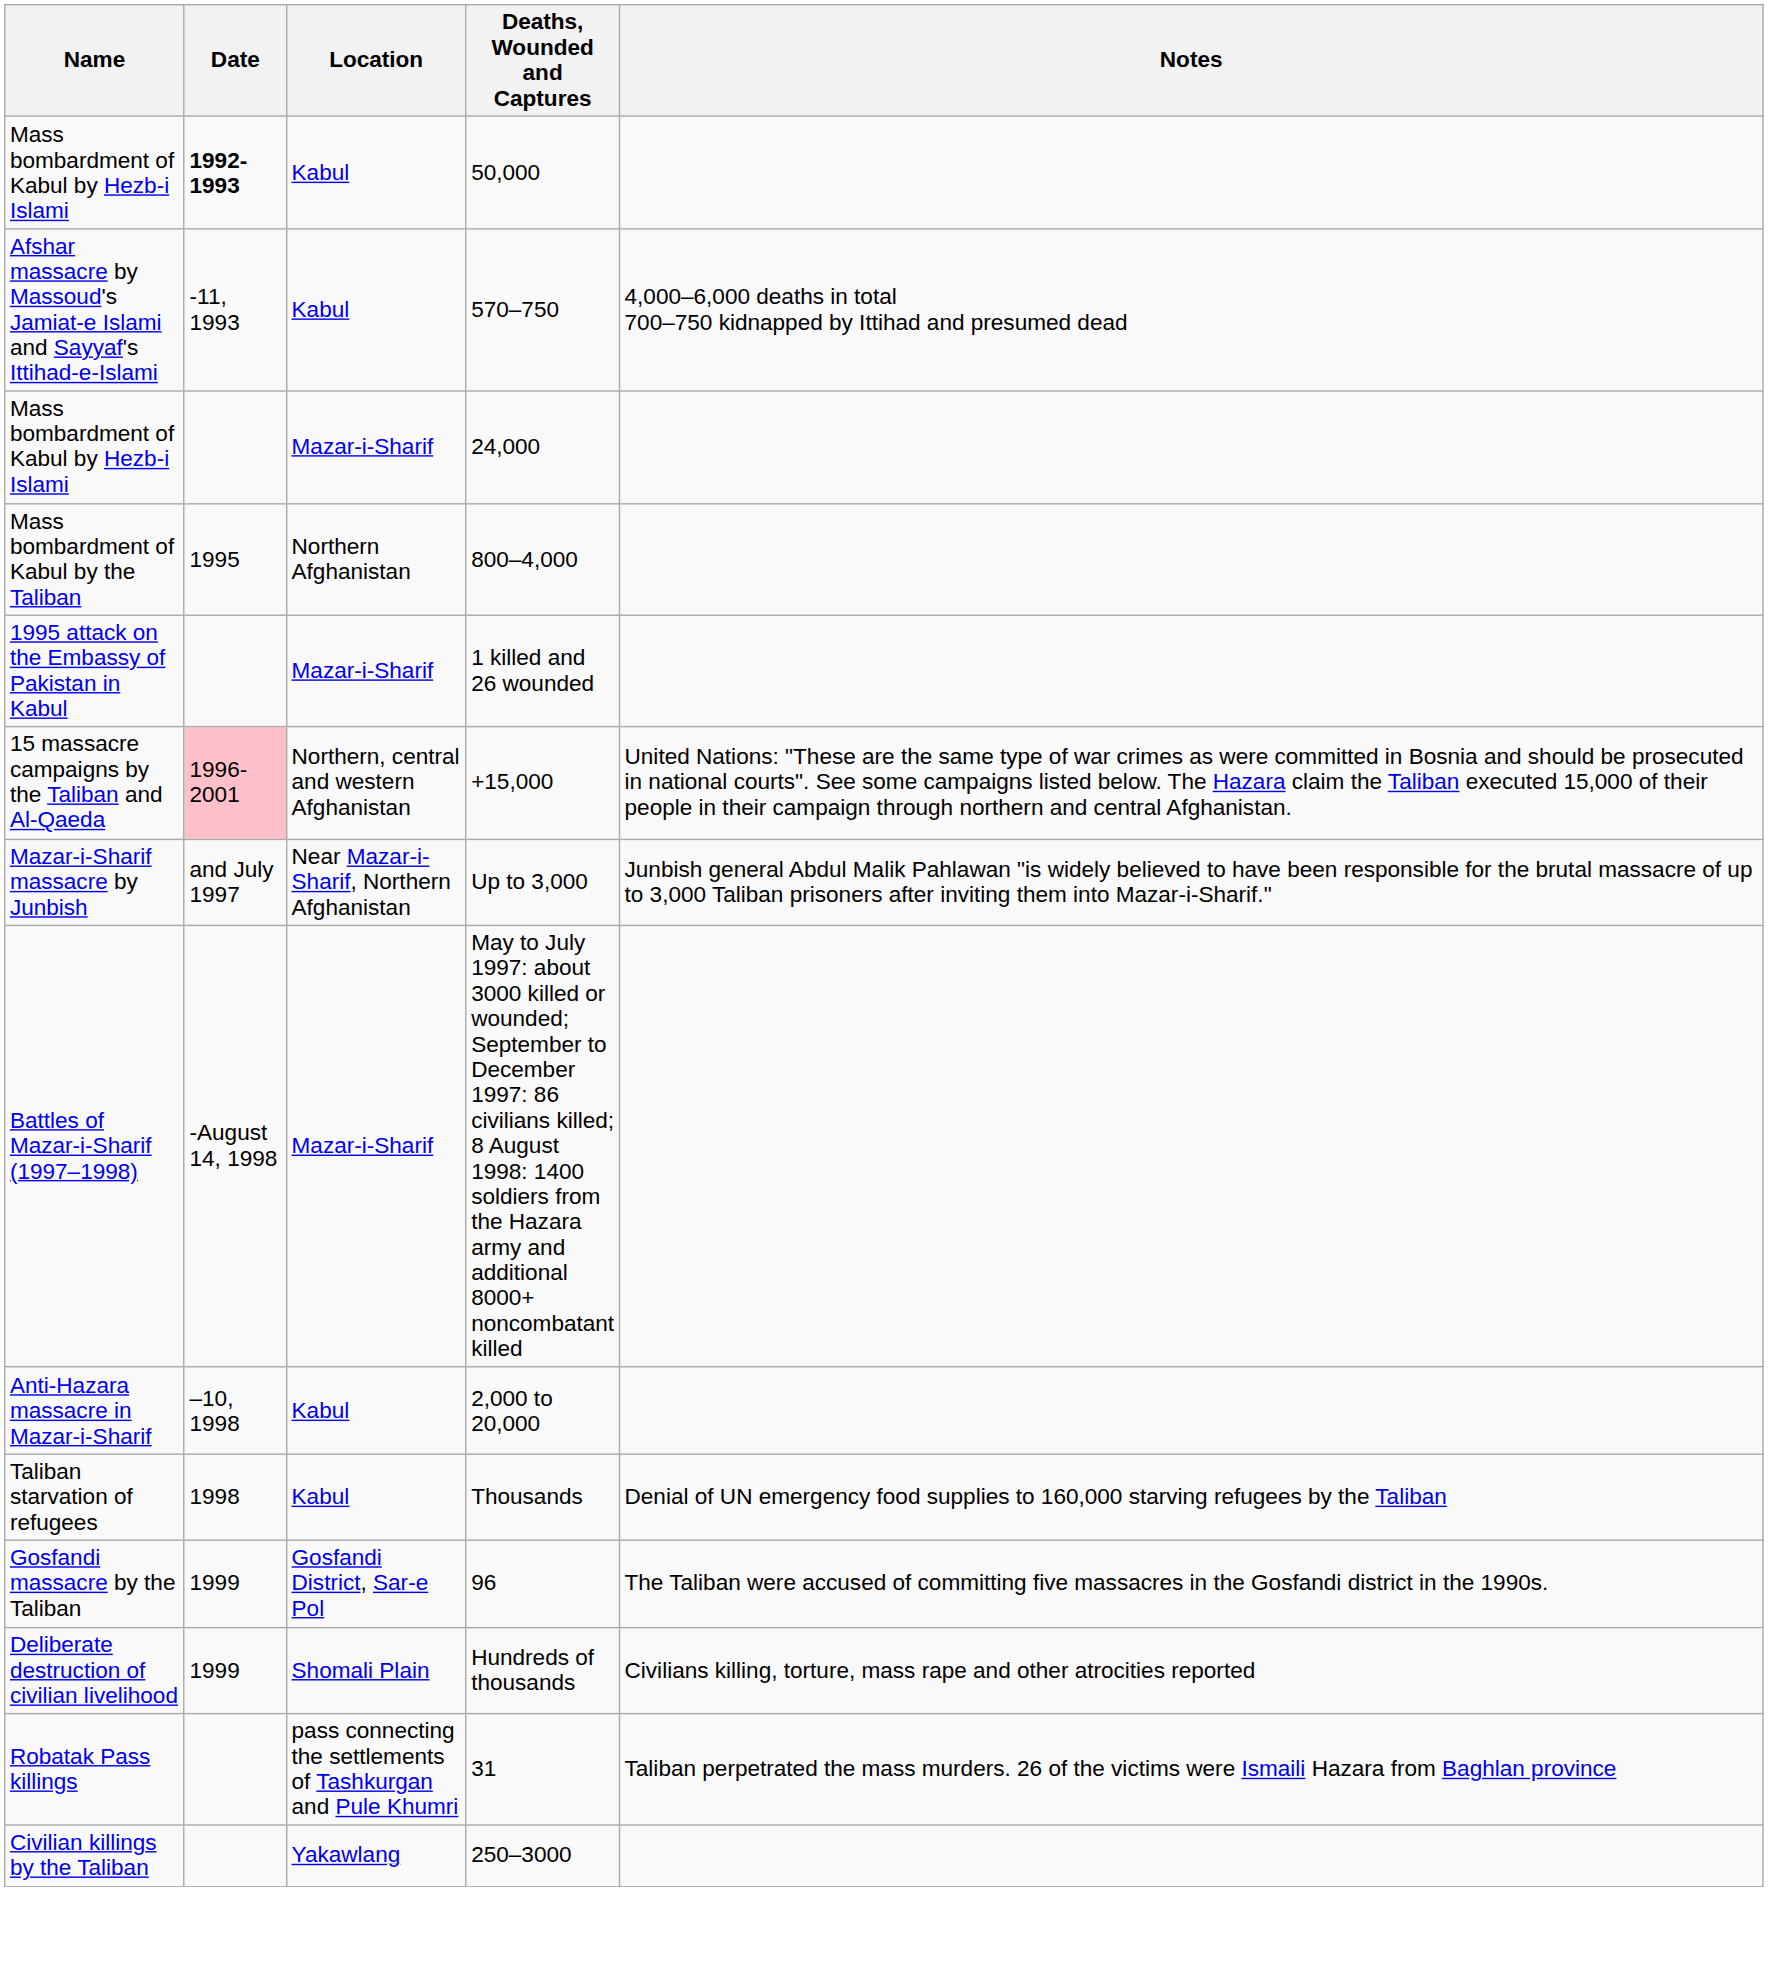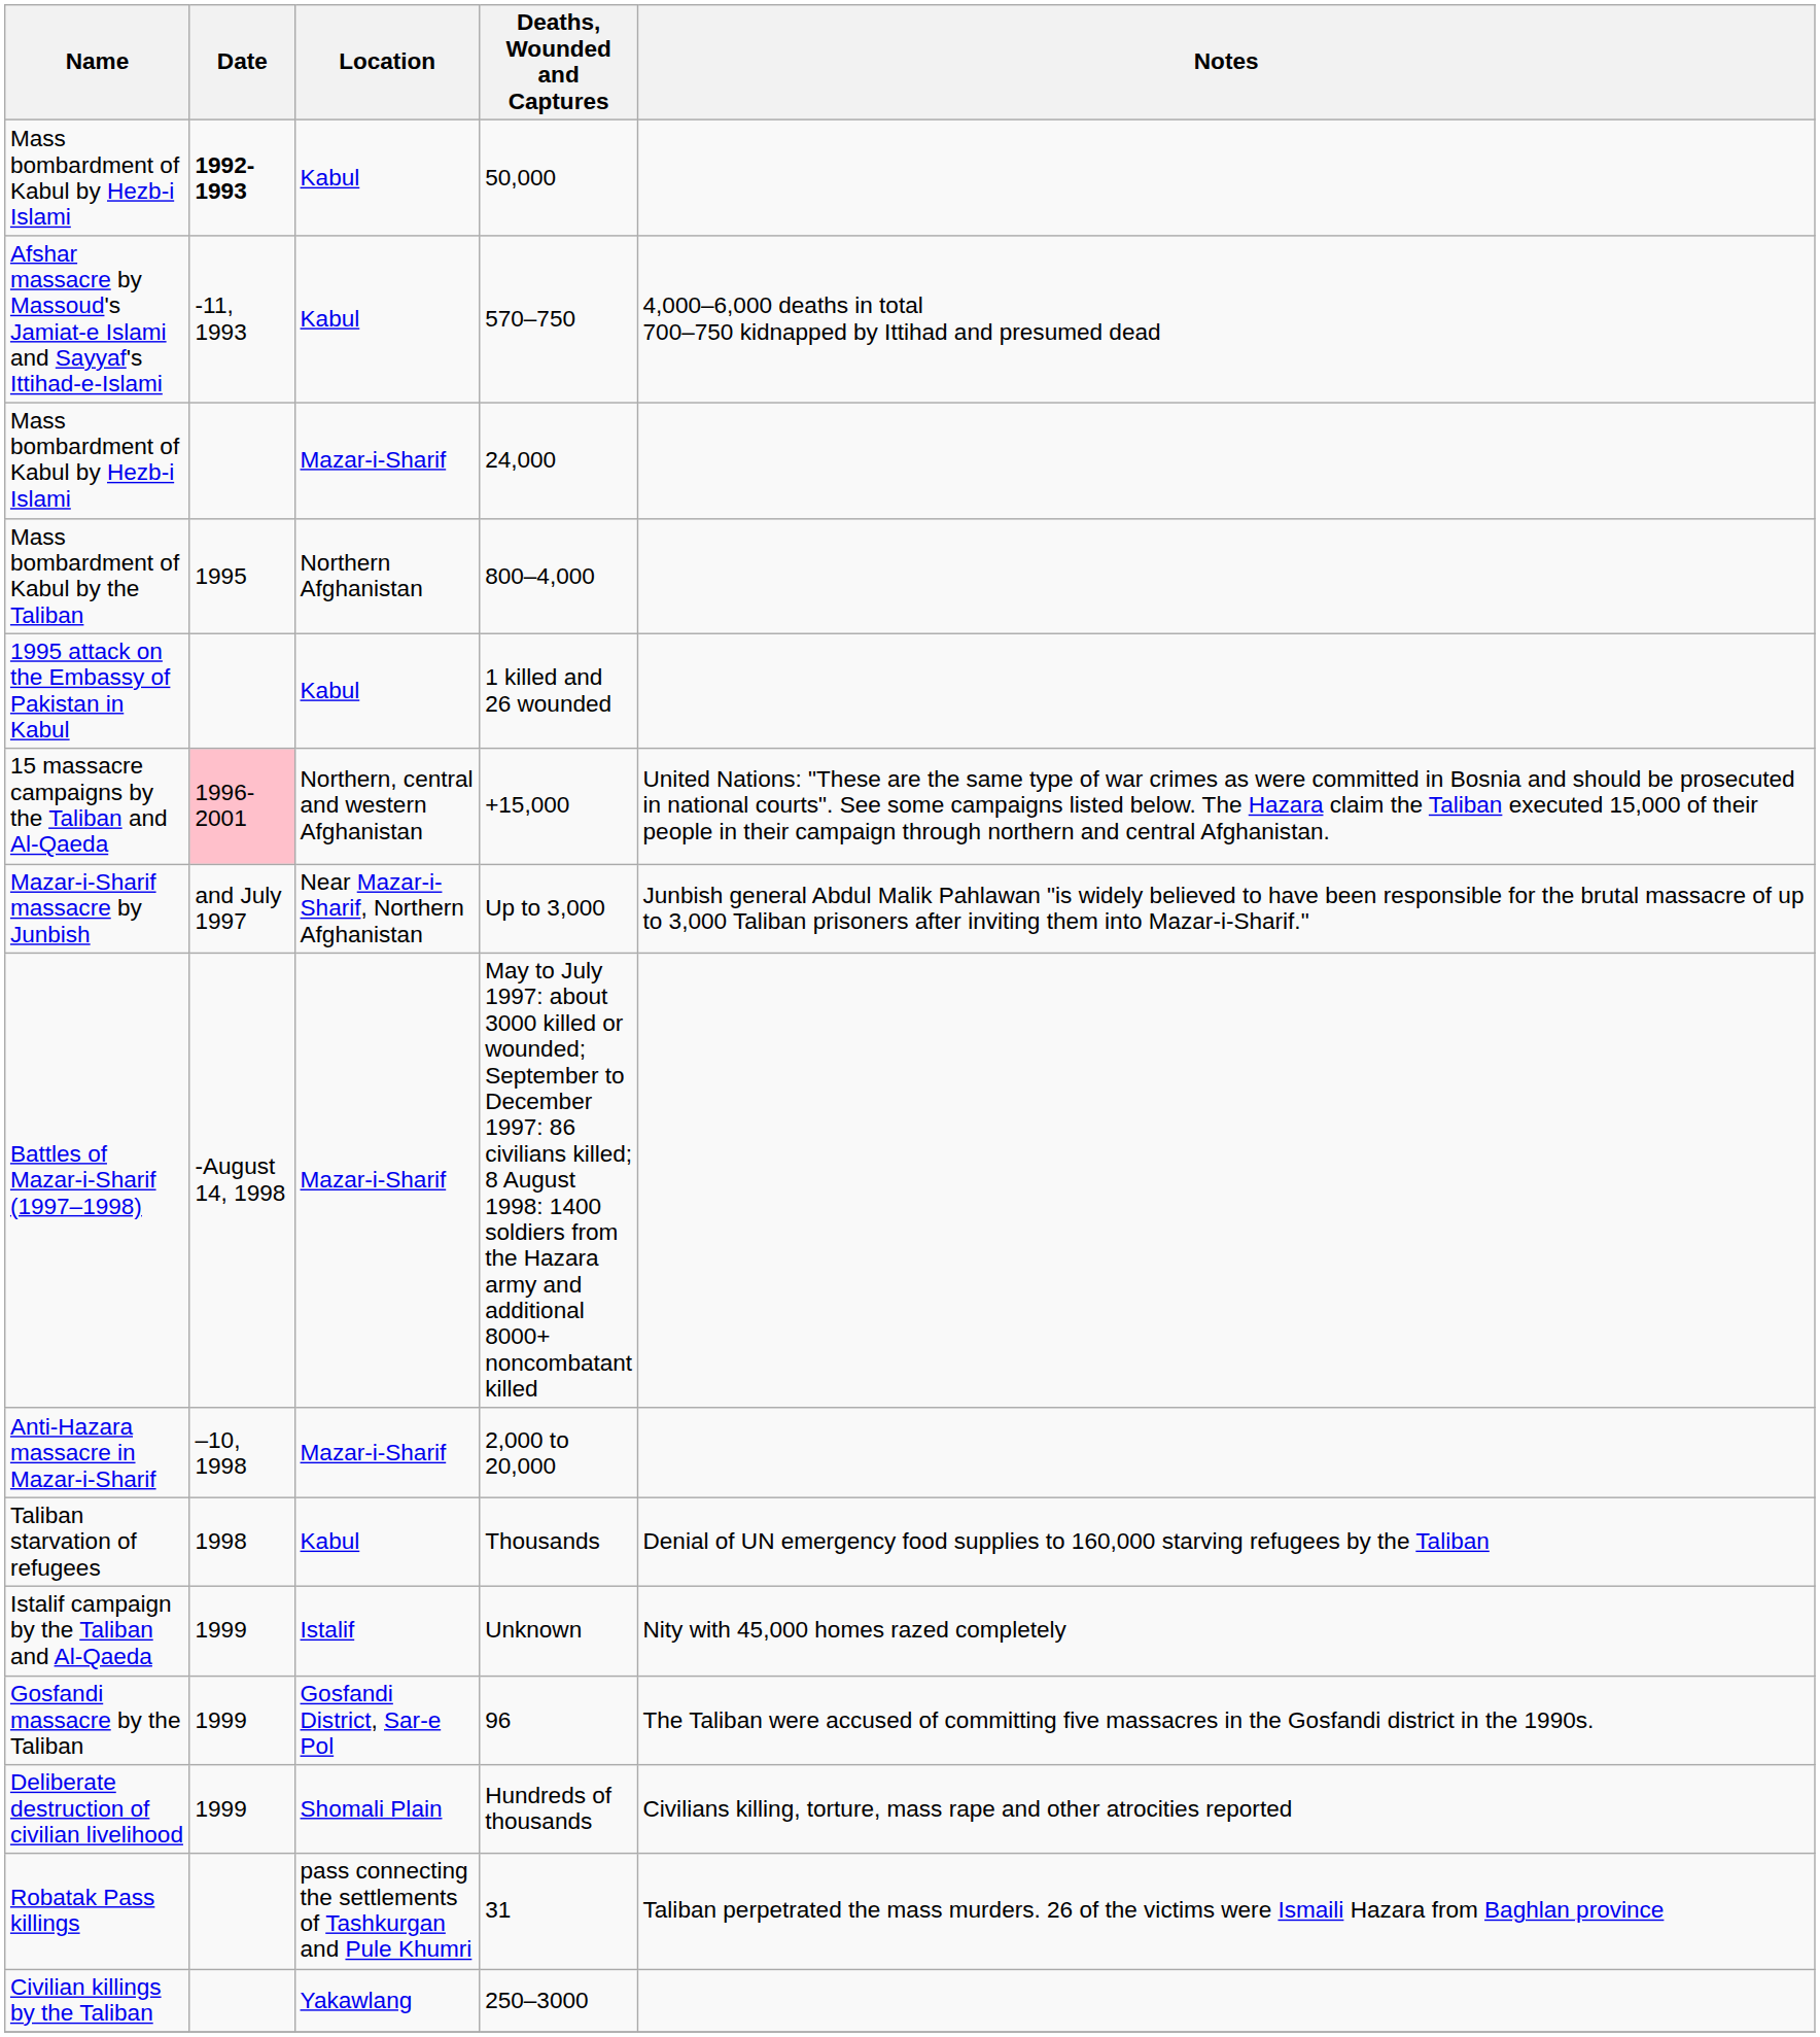 <table class="sortable wikitable">
 <tr>
 <th style="width:120px;">Name</th>
 <th style="width:65px;">Date</th>
 <th style="width:120px;">Location</th>
 <th style="width:75px;">Deaths, Wounded and Captures</th>
 <th class="unsortable">Notes</th>
 </tr>
 <tr>
 <td>Mass bombardment of Kabul by <a href='#'>Hezb-i Islami</a></td>
 <td><strong>1992-1993</strong></td>
 <td><a href='#'>Kabul</a></td>
 <td>50,000</td>
 <td></td>
 </tr>
 <tr>
 <td><a href='#'>Afshar massacre</a> by <a href='#'>Massoud</a>'s <a href='#'>Jamiat-e Islami</a> and  <a href='#'>Sayyaf</a>'s <a href='#'>Ittihad-e-Islami</a></td>
 <td>-11, 1993</td>
 <td><a href='#'>Kabul</a></td>
 <td>570–750</td>
 <td>4,000–6,000 deaths in total<br>700–750 kidnapped by Ittihad and presumed dead</td>
 </tr>
 <tr>
 <td>Mass bombardment of Kabul by <a href='#'>Hezb-i Islami</a></td>
 <td></td>
 <td><a href='#'>Mazar-i-Sharif</a></td>
 <td>24,000</td>
 <td></td>
 </tr>
 <tr>
 <td>Mass bombardment of Kabul by the <a href='#'>Taliban</a></td>
 <td>1995</td>
 <td>Northern Afghanistan</td>
 <td>800–4,000</td>
 <td></td>
 </tr>
 <tr>
 <td><a href='#'>1995 attack on the Embassy of Pakistan in Kabul</a></td>
 <td></td>
-<td><a href='#'>Mazar-i-Sharif</a></td>
+<td><a href='#'>Kabul</a></td>
 <td>1 killed and 26 wounded</td>
 <td></td>
 </tr>
 <tr>
 <td>15 massacre campaigns by the <a href='#'>Taliban</a> and <a href='#'>Al-Qaeda</a></td>
 <td style="background: pink;">1996-2001</td>
 <td>Northern, central and western Afghanistan</td>
 <td>+15,000</td>
 <td>United Nations: "These are the same type of war crimes as were committed in Bosnia and should be prosecuted in national courts". See some campaigns listed below. The <a href='#'>Hazara</a> claim the <a href='#'>Taliban</a> executed 15,000 of their people in their campaign through northern and central Afghanistan.</td>
 </tr>
 <tr>
 <td><a href='#'>Mazar-i-Sharif massacre</a> by <a href='#'>Junbish</a></td>
 <td> and July 1997</td>
 <td>Near <a href='#'>Mazar-i-Sharif</a>, Northern Afghanistan</td>
 <td>Up to 3,000</td>
 <td>Junbish general Abdul Malik Pahlawan "is widely believed to have been responsible for the brutal massacre of up to 3,000 Taliban prisoners after inviting them into Mazar-i-Sharif."</td>
 </tr>
 <tr>
 <td><a href='#'>Battles of Mazar-i-Sharif (1997–1998)</a></td>
 <td>-August 14, 1998</td>
 <td><a href='#'>Mazar-i-Sharif</a></td>
 <td>May to July 1997: about 3000 killed or wounded; September to December 1997: 86 civilians killed; 8 August 1998: 1400 soldiers from the Hazara army and additional 8000+ noncombatant killed</td>
 <td></td>
 </tr>
 <tr>
 <td><a href='#'>Anti-Hazara massacre in Mazar-i-Sharif</a></td>
 <td>–10, 1998</td>
-<td><a href='#'>Kabul</a></td>
+<td><a href='#'>Mazar-i-Sharif</a></td>
 <td>2,000 to 20,000</td>
 <td></td>
 </tr>
 <tr>
 <td>Taliban starvation of refugees</td>
 <td>1998</td>
 <td><a href='#'>Kabul</a></td>
 <td>Thousands</td>
 <td>Denial of UN emergency food supplies to 160,000 starving refugees by the <a href='#'>Taliban</a></td>
+</tr>
+<tr>
+<td>Istalif campaign by the <a href='#'>Taliban</a> and <a href='#'>Al-Qaeda</a></td>
+<td>1999</td>
+<td><a href='#'>Istalif</a></td>
+<td>Unknown</td>
+<td>Nity with 45,000 homes razed completely</td>
 </tr>
 <tr>
 <td><a href='#'>Gosfandi massacre</a> by the Taliban</td>
 <td>1999</td>
 <td><a href='#'>Gosfandi District</a>, <a href='#'>Sar-e Pol</a></td>
 <td>96</td>
 <td>The Taliban were accused of committing five massacres in the Gosfandi district in the 1990s.</td>
 </tr>
 <tr>
 <td><a href='#'>Deliberate destruction of civilian livelihood</a></td>
 <td>1999</td>
 <td><a href='#'>Shomali Plain</a></td>
 <td>Hundreds of thousands</td>
 <td>Civilians killing, torture, mass rape and other atrocities reported</td>
 </tr>
 <tr>
 <td><a href='#'>Robatak Pass killings</a></td>
 <td></td>
 <td>pass connecting the settlements of <a href='#'>Tashkurgan</a> and <a href='#'>Pule Khumri</a></td>
 <td>31</td>
 <td>Taliban perpetrated the mass murders. 26 of the victims were <a href='#'>Ismaili</a> Hazara from <a href='#'>Baghlan province</a></td>
 </tr>
 <tr>
 <td><a href='#'>Civilian killings by the Taliban</a></td>
 <td></td>
 <td><a href='#'>Yakawlang</a></td>
 <td>250–3000</td>
 <td></td>
 </tr>
 <tr>
 </tr>
 </table>
